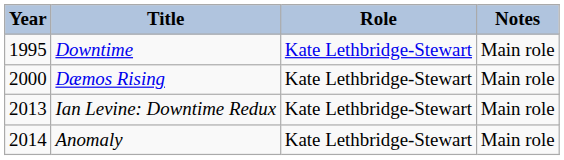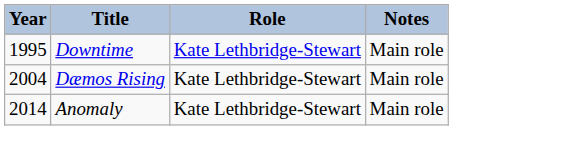 <table class="wikitable">
 <tr style="text-align:center;">
 <th style="background:#B0C4DE;">Year</th>
 <th style="background:#B0C4DE;">Title</th>
 <th style="background:#B0C4DE;">Role</th>
 <th style="background:#B0C4DE;">Notes</th>
 </tr>
 <tr>
 <td>1995</td>
 <td><em><a href='#'>Downtime</a></em></td>
 <td><a href='#'>Kate Lethbridge-Stewart</a></td>
 <td>Main role</td>
 </tr>
 <tr>
-<td>2000</td>
+<td>2004</td>
 <td><em><a href='#'>Dæmos Rising</a></em></td>
-<td>Kate Lethbridge-Stewart</td>
-<td>Main role</td>
-</tr>
-<tr>
-<td>2013</td>
-<td><em>Ian Levine: Downtime Redux</em></td>
 <td>Kate Lethbridge-Stewart</td>
 <td>Main role</td>
 </tr>
 <tr>
 <td>2014</td>
 <td><em>Anomaly</em></td>
 <td>Kate Lethbridge-Stewart</td>
 <td>Main role</td>
 </tr>
 </table>
